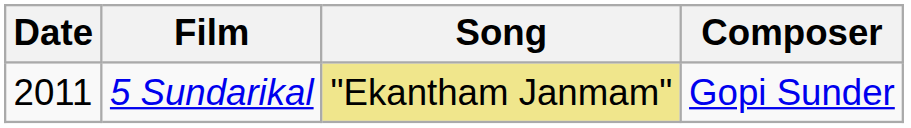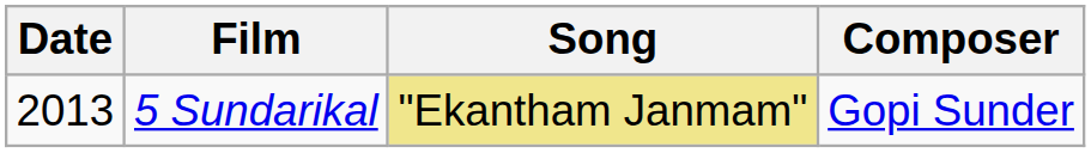 <table class="wikitable sortable">
 <tr>
 <th>Date</th>
 <th>Film</th>
 <th>Song</th>
 <th>Composer</th>
 </tr>
 <tr>
-<td>2011</td>
+<td>2013</td>
 <td><em><a href='#'>5 Sundarikal</a></em></td>
 <td style="background: khaki;">"Ekantham Janmam"</td>
 <td><a href='#'>Gopi Sunder</a></td>
 </tr>
 </table>
